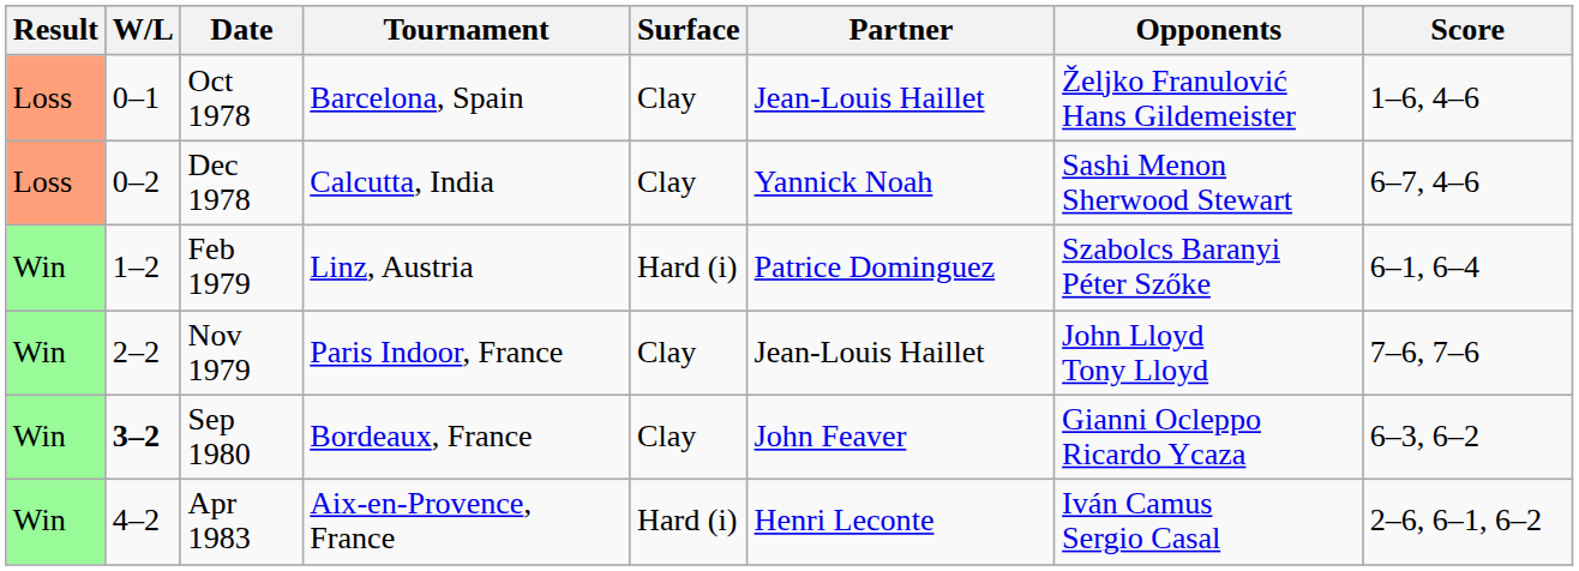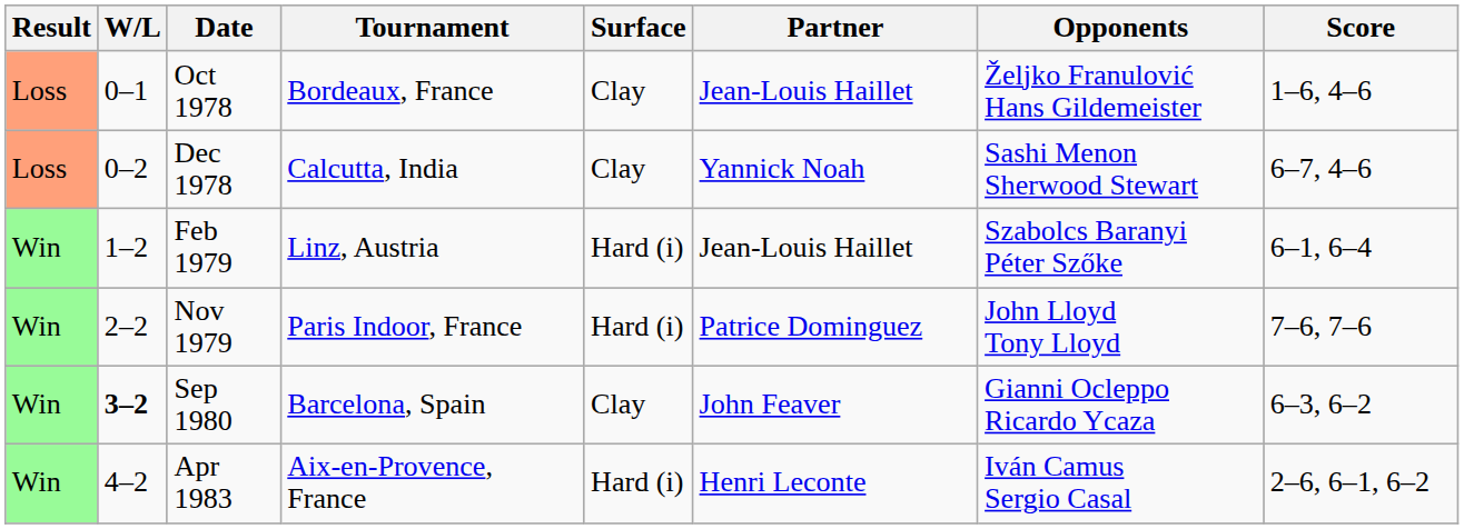 <table class="sortable wikitable">
 <tr>
 <th style="width:40px">Result</th>
 <th style="width:30px" class="unsortable">W/L</th>
 <th style="width:55px">Date</th>
 <th style="width:160px">Tournament</th>
 <th style="width:50px">Surface</th>
 <th style="width:150px">Partner</th>
 <th style="width:150px">Opponents</th>
 <th style="width:100px" class="unsortable">Score</th>
 </tr>
 <tr>
 <td style="background:#ffa07a;">Loss</td>
 <td>0–1</td>
 <td>Oct 1978</td>
-<td><a href='#'>Barcelona</a>, Spain</td>
+<td><a href='#'>Bordeaux</a>, France</td>
 <td>Clay</td>
 <td> <a href='#'>Jean-Louis Haillet</a></td>
 <td> <a href='#'>Željko Franulović</a> <br>  <a href='#'>Hans Gildemeister</a></td>
 <td>1–6, 4–6</td>
 </tr>
 <tr>
 <td style="background:#ffa07a;">Loss</td>
 <td>0–2</td>
 <td>Dec 1978</td>
 <td><a href='#'>Calcutta</a>, India</td>
 <td>Clay</td>
 <td> <a href='#'>Yannick Noah</a></td>
 <td> <a href='#'>Sashi Menon</a> <br>  <a href='#'>Sherwood Stewart</a></td>
 <td>6–7, 4–6</td>
 </tr>
 <tr>
 <td style="background:#98fb98;">Win</td>
 <td>1–2</td>
 <td>Feb 1979</td>
 <td><a href='#'>Linz</a>, Austria</td>
 <td>Hard (i)</td>
-<td> <a href='#'>Patrice Dominguez</a></td>
+<td> Jean-Louis Haillet</td>
 <td> <a href='#'>Szabolcs Baranyi</a> <br>  <a href='#'>Péter Szőke</a></td>
 <td>6–1, 6–4</td>
 </tr>
 <tr>
 <td style="background:#98fb98;">Win</td>
 <td>2–2</td>
 <td>Nov 1979</td>
 <td><a href='#'>Paris Indoor</a>, France</td>
-<td>Clay</td>
-<td> Jean-Louis Haillet</td>
+<td>Hard (i)</td>
+<td> <a href='#'>Patrice Dominguez</a></td>
 <td> <a href='#'>John Lloyd</a> <br>  <a href='#'>Tony Lloyd</a></td>
 <td>7–6, 7–6</td>
 </tr>
 <tr>
 <td style="background:#98fb98;">Win</td>
 <td><strong>3–2</strong></td>
 <td>Sep 1980</td>
-<td><a href='#'>Bordeaux</a>, France</td>
+<td><a href='#'>Barcelona</a>, Spain</td>
 <td>Clay</td>
 <td> <a href='#'>John Feaver</a></td>
 <td> <a href='#'>Gianni Ocleppo</a> <br>  <a href='#'>Ricardo Ycaza</a></td>
 <td>6–3, 6–2</td>
 </tr>
 <tr>
 <td style="background:#98fb98;">Win</td>
 <td>4–2</td>
 <td>Apr 1983</td>
 <td><a href='#'>Aix-en-Provence</a>, France</td>
 <td>Hard (i)</td>
 <td> <a href='#'>Henri Leconte</a></td>
 <td> <a href='#'>Iván Camus</a> <br>  <a href='#'>Sergio Casal</a></td>
 <td>2–6, 6–1, 6–2</td>
 </tr>
 </table>
